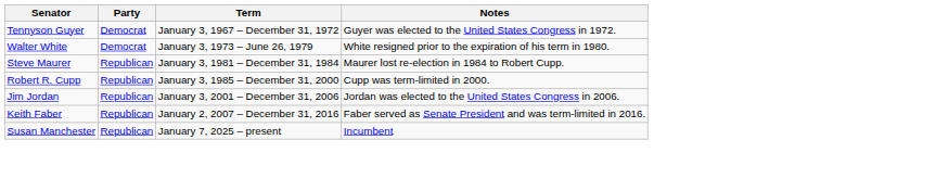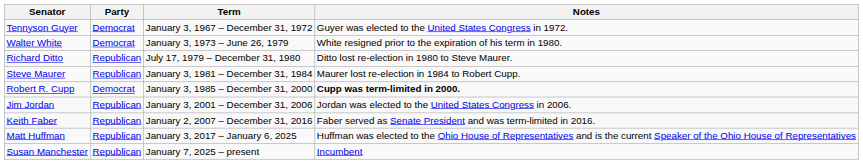 <table class=wikitable>
 <tr valign=bottom>
 <th>Senator</th>
 <th>Party</th>
 <th>Term</th>
 <th>Notes</th>
 </tr>
 <tr>
 <td><a href='#'>Tennyson Guyer</a></td>
 <td><a href='#'>Democrat</a></td>
 <td>January 3, 1967 – December 31, 1972</td>
 <td>Guyer was elected to the <a href='#'>United States Congress</a> in 1972.</td>
 </tr>
 <tr>
 <td><a href='#'>Walter White</a></td>
 <td><a href='#'>Democrat</a></td>
 <td>January 3, 1973 – June 26, 1979</td>
 <td>White resigned prior to the expiration of his term in 1980.</td>
 </tr>
 <tr>
+<td><a href='#'>Richard Ditto</a></td>
+<td><a href='#'>Republican</a></td>
+<td>July 17, 1979 – December 31, 1980</td>
+<td>Ditto lost re-election in 1980 to Steve Maurer.</td>
+</tr>
+<tr>
 <td><a href='#'>Steve Maurer</a></td>
 <td><a href='#'>Republican</a></td>
 <td>January 3, 1981 – December 31, 1984</td>
 <td>Maurer lost re-election in 1984 to Robert Cupp.</td>
 </tr>
 <tr>
 <td><a href='#'>Robert R. Cupp</a></td>
-<td><a href='#'>Republican</a></td>
+<td><a href='#'>Democrat</a></td>
 <td>January 3, 1985 – December 31, 2000</td>
-<td>Cupp was term-limited in 2000.</td>
+<td><strong>Cupp was term-limited in 2000.</strong></td>
 </tr>
 <tr>
 <td><a href='#'>Jim Jordan</a></td>
 <td><a href='#'>Republican</a></td>
 <td>January 3, 2001 – December 31, 2006</td>
 <td>Jordan was elected to the <a href='#'>United States Congress</a> in 2006.</td>
 </tr>
 <tr>
 <td><a href='#'>Keith Faber</a></td>
 <td><a href='#'>Republican</a></td>
 <td>January 2, 2007 – December 31, 2016</td>
 <td>Faber served as <a href='#'>Senate President</a> and was term-limited in 2016.</td>
 </tr>
 <tr>
+<td><a href='#'>Matt Huffman</a></td>
+<td><a href='#'>Republican</a></td>
+<td>January 3, 2017 – January 6, 2025</td>
+<td>Huffman was elected to the <a href='#'>Ohio House of Representatives</a> and is the current <a href='#'>Speaker of the Ohio House of Representatives</a></td>
+</tr>
+<tr>
 <td><a href='#'>Susan Manchester</a></td>
 <td><a href='#'>Republican</a></td>
 <td>January 7, 2025 – present</td>
 <td><a href='#'>Incumbent</a></td>
 </tr>
 </table>
